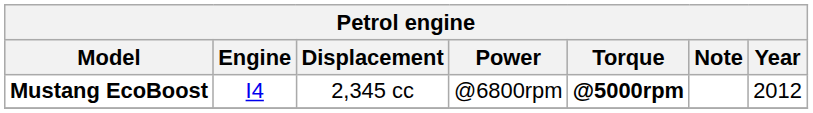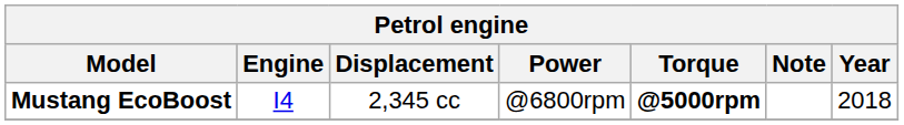 <table class="wikitable" style="text-align:center; font-size:90%;">
 <tr>
 <th colspan=10>Petrol engine</th>
 </tr>
 <tr style="background:#dcdcdc; text-align:center; vertical-align:middle;">
 <th>Model</th>
 <th>Engine</th>
 <th>Displacement</th>
 <th>Power</th>
 <th>Torque</th>
 <th>Note</th>
 <th>Year</th>
 </tr>
 <tr style="background:#fff;">
 <td><strong>Mustang EcoBoost</strong></td>
 <td><a href='#'>I4</a></td>
 <td>2,345 cc</td>
 <td> @6800rpm</td>
 <td><strong> @5000rpm</strong></td>
 <td></td>
-<td>2012</td>
+<td>2018</td>
 </tr>
 <tr>
 </tr>
 </table>
